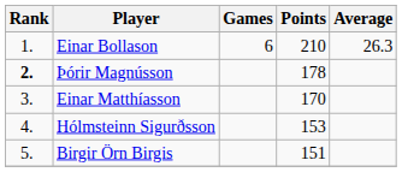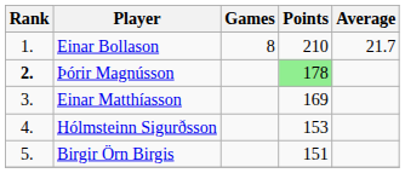 <table class="wikitable sortable" style="font-size: 100%;">
 <tr>
 <th>Rank</th>
 <th>Player</th>
 <th>Games</th>
 <th>Points</th>
 <th>Average</th>
 </tr>
 <tr>
 <td align="center">1. </td>
 <td align="left"> <a href='#'>Einar Bollason</a></td>
-<td align="right"> 6</td>
+<td align="right"> 8</td>
 <td align="right"> 210</td>
-<td align="right"> 26.3</td>
+<td align="right"> 21.7</td>
 </tr>
 <tr>
 <td align="center"><strong>2. </strong></td>
 <td align="left"> <a href='#'>Þórir Magnússon</a></td>
 <td align="right"> </td>
-<td align="right"> 178</td>
+<td align="right" style="background: lightgreen;"> 178</td>
 <td align="right"> </td>
 </tr>
 <tr>
 <td align="center">3. </td>
 <td align="left"> <a href='#'>Einar Matthíasson</a></td>
 <td align="right"> </td>
-<td align="right"> 170</td>
+<td align="right"> 169</td>
 <td align="right"> </td>
 </tr>
 <tr>
 <td align="center">4. </td>
 <td align="left"> <a href='#'>Hólmsteinn Sigurðsson</a></td>
 <td align="right"> </td>
 <td align="right"> 153</td>
 <td align="right"> </td>
 </tr>
 <tr>
 <td align="center">5. </td>
 <td align="left"> <a href='#'>Birgir Örn Birgis</a></td>
 <td align="right"> </td>
 <td align="right"> 151</td>
 <td align="right"> </td>
 </tr>
 <tr>
 </tr>
 </table>
